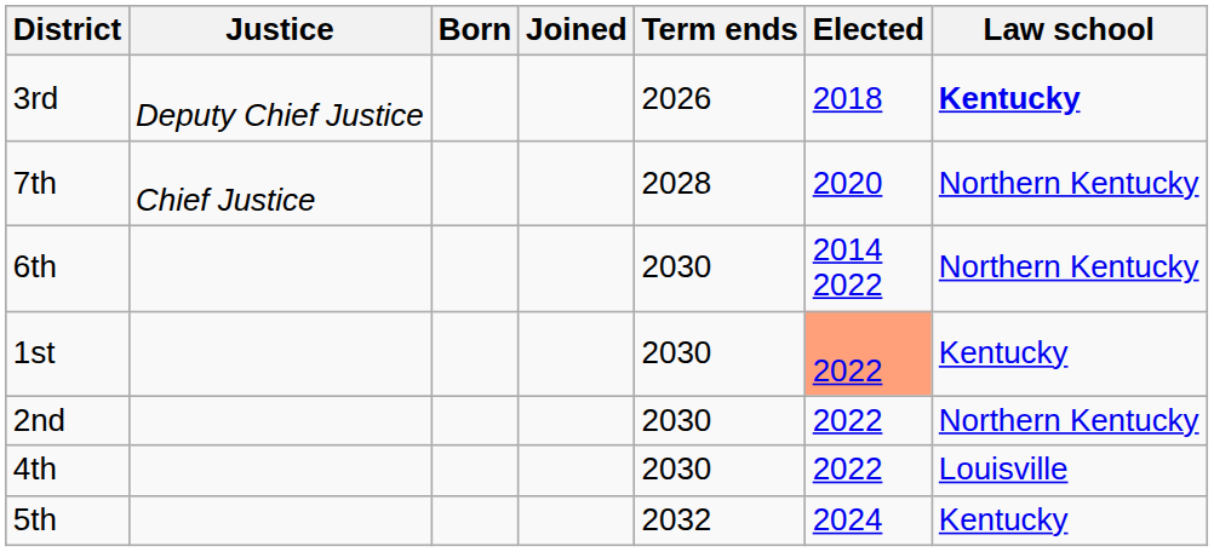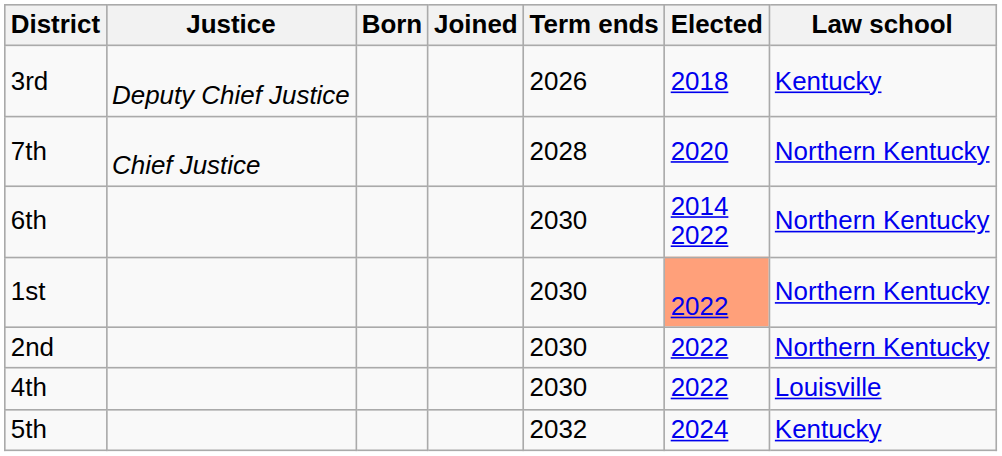 <table class="wikitable sortable">
 <tr>
 <th>District</th>
 <th>Justice</th>
 <th>Born</th>
 <th>Joined</th>
 <th>Term ends</th>
 <th>Elected</th>
 <th>Law school</th>
 </tr>
 <tr>
 <td>3rd</td>
 <td><br><em>Deputy Chief Justice</em></td>
 <td align="center"></td>
 <td></td>
 <td>2026</td>
 <td><a href='#'>2018</a></td>
-<td><strong><a href='#'>Kentucky</a></strong></td>
+<td><a href='#'>Kentucky</a></td>
 </tr>
 <tr>
 <td>7th</td>
 <td><br><em>Chief Justice</em></td>
 <td></td>
 <td></td>
 <td>2028</td>
 <td><a href='#'>2020</a></td>
 <td><a href='#'>Northern Kentucky</a></td>
 </tr>
 <tr>
 <td>6th</td>
 <td></td>
 <td></td>
 <td></td>
 <td>2030</td>
 <td><a href='#'>2014</a><br><a href='#'>2022</a></td>
 <td><a href='#'>Northern Kentucky</a></td>
 </tr>
 <tr>
 <td>1st</td>
 <td></td>
 <td></td>
 <td></td>
 <td>2030</td>
 <td style="background: lightsalmon;"><br><a href='#'>2022</a></td>
-<td><a href='#'>Kentucky</a></td>
+<td><a href='#'>Northern Kentucky</a></td>
 </tr>
 <tr>
 <td>2nd</td>
 <td></td>
 <td></td>
 <td></td>
 <td>2030</td>
 <td><a href='#'>2022</a></td>
 <td><a href='#'>Northern Kentucky</a></td>
 </tr>
 <tr>
 <td>4th</td>
 <td></td>
 <td></td>
 <td></td>
 <td>2030</td>
 <td><a href='#'>2022</a></td>
 <td><a href='#'>Louisville</a></td>
 </tr>
 <tr>
 <td>5th</td>
 <td></td>
 <td></td>
 <td></td>
 <td>2032</td>
 <td><a href='#'>2024</a></td>
 <td><a href='#'>Kentucky</a></td>
 </tr>
 </table>
